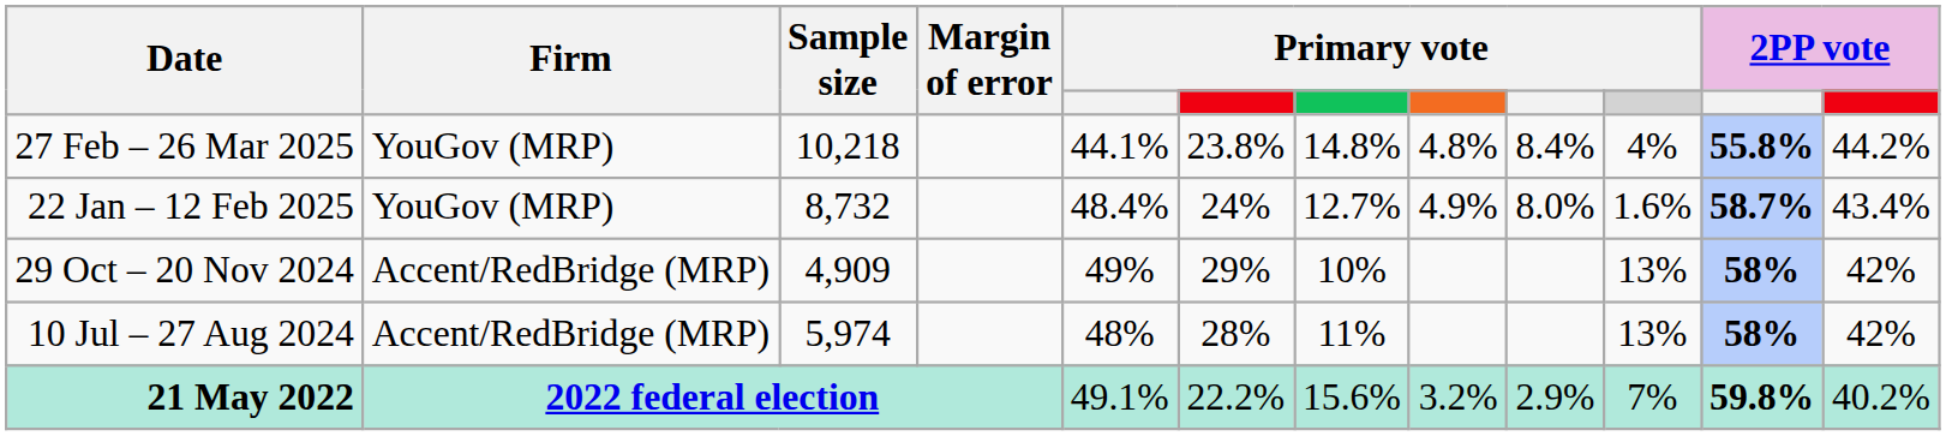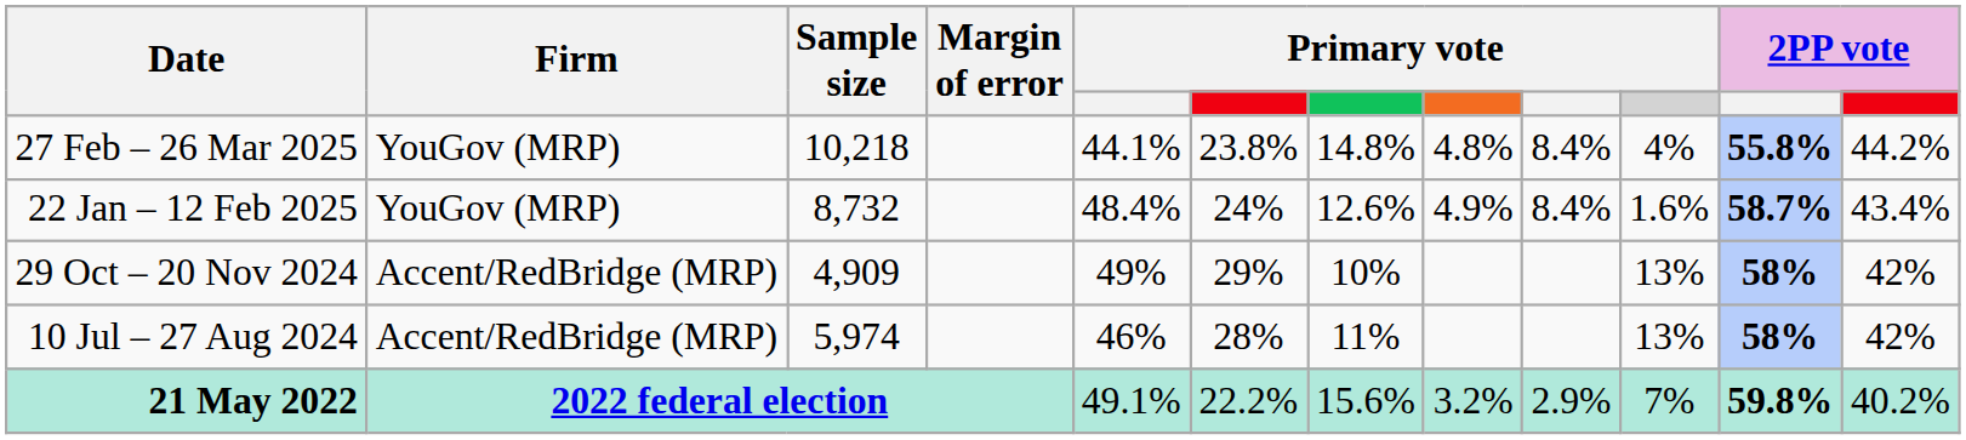 <table class="nowrap wikitable tpl-blanktable" style=text-align:center;font-size:90%>
 <tr>
 <th rowspan=2>Date</th>
 <th rowspan=2>Firm</th>
 <th rowspan=2>Sample<br>size</th>
 <th rowspan=2>Margin<br>of error</th>
 <th colspan=6>Primary vote</th>
 <th colspan=2 class=unsortable style=background:#ebbce3><a href='#'>2PP vote</a></th>
 </tr>
 <tr>
 <th class="unsortable" style=background:></th>
 <th class="unsortable" style="background:#F00011"></th>
 <th class=unsortable style=background:#10C25B></th>
 <th class=unsortable style=background:#f36c21></th>
 <th class=unsortable style=background:></th>
 <th class=unsortable style=background:lightgray></th>
 <th class="unsortable" style=background:></th>
 <th class="unsortable" style="background:#F00011"></th>
 </tr>
 <tr>
 <td align=right>27 Feb – 26 Mar 2025</td>
 <td align=left>YouGov (MRP)</td>
 <td>10,218</td>
 <td></td>
 <td>44.1%</td>
 <td>23.8%</td>
 <td>14.8%</td>
 <td>4.8%</td>
 <td>8.4%</td>
 <td>4%</td>
 <th style="background:#B6CDFB">55.8%</th>
 <td>44.2%</td>
 </tr>
 <tr>
 <td align=right>22 Jan – 12 Feb 2025</td>
 <td align=left>YouGov (MRP)</td>
 <td>8,732</td>
 <td></td>
 <td>48.4%</td>
 <td>24%</td>
-<td>12.7%</td>
+<td>12.6%</td>
 <td>4.9%</td>
-<td>8.0%</td>
+<td>8.4%</td>
 <td>1.6%</td>
 <th style="background:#B6CDFB">58.7%</th>
 <td>43.4%</td>
 </tr>
 <tr>
 <td align=right>29 Oct – 20 Nov 2024</td>
 <td align=left>Accent/RedBridge (MRP)</td>
 <td>4,909</td>
 <td></td>
 <td>49%</td>
 <td>29%</td>
 <td>10%</td>
 <td></td>
 <td></td>
 <td>13%</td>
 <th style="background:#B6CDFB"><strong>58%</strong></th>
 <td>42%</td>
 </tr>
 <tr>
 <td align=right>10 Jul – 27 Aug 2024</td>
 <td align=left>Accent/RedBridge (MRP)</td>
 <td>5,974</td>
 <td></td>
-<td>48%</td>
+<td>46%</td>
 <td>28%</td>
 <td>11%</td>
 <td></td>
 <td></td>
 <td>13%</td>
 <th style="background:#B6CDFB">58%</th>
 <td>42%</td>
 </tr>
 <tr style="background:#b0e9db">
 <td style="text-align:right" data-sort-value="21-May-2022"><strong>21 May 2022</strong></td>
 <td colspan="3" style="text-align:center"><strong><a href='#'>2022 federal election</a></strong></td>
 <td>49.1%</td>
 <td>22.2%</td>
 <td>15.6%</td>
 <td>3.2%</td>
 <td>2.9%</td>
 <td>7%</td>
 <td><strong>59.8%</strong></td>
 <td>40.2%</td>
 </tr>
 </table>
